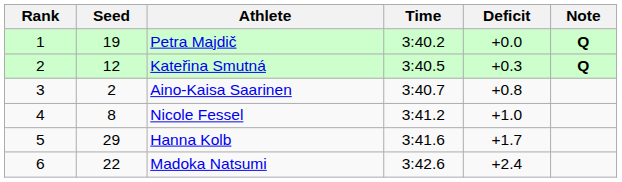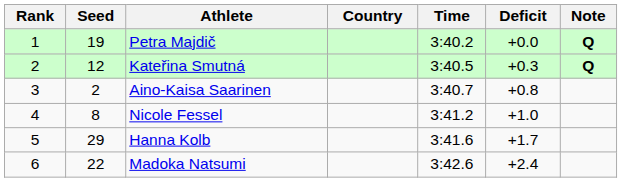 <table class="wikitable sortable" style="text-align:center" width=50%>
 <tr>
 <th>Rank</th>
 <th>Seed</th>
 <th>Athlete</th>
+<th>Country</th>
 <th>Time</th>
 <th>Deficit</th>
 <th>Note</th>
 </tr>
 <tr bgcolor="#ccffcc">
 <td>1</td>
 <td>19</td>
 <td align="left"><a href='#'>Petra Majdič</a></td>
+<td align="left"></td>
 <td>3:40.2</td>
 <td>+0.0</td>
 <td><strong>Q</strong></td>
 </tr>
 <tr bgcolor="#ccffcc">
 <td>2</td>
 <td>12</td>
 <td align="left"><a href='#'>Kateřina Smutná</a></td>
+<td align="left"></td>
 <td>3:40.5</td>
 <td>+0.3</td>
 <td><strong>Q</strong></td>
 </tr>
 <tr>
 <td>3</td>
 <td>2</td>
 <td align="left"><a href='#'>Aino-Kaisa Saarinen</a></td>
+<td align="left"></td>
 <td>3:40.7</td>
 <td>+0.8</td>
 <td></td>
 </tr>
 <tr>
 <td>4</td>
 <td>8</td>
 <td align="left"><a href='#'>Nicole Fessel</a></td>
+<td align="left"></td>
 <td>3:41.2</td>
 <td>+1.0</td>
 <td></td>
 </tr>
 <tr>
 <td>5</td>
 <td>29</td>
 <td align="left"><a href='#'>Hanna Kolb</a></td>
+<td align="left"></td>
 <td>3:41.6</td>
 <td>+1.7</td>
 <td></td>
 </tr>
 <tr>
 <td>6</td>
 <td>22</td>
 <td align="left"><a href='#'>Madoka Natsumi</a></td>
+<td align="left"></td>
 <td>3:42.6</td>
 <td>+2.4</td>
 <td></td>
 </tr>
 </table>
